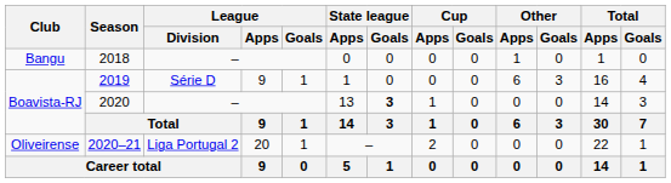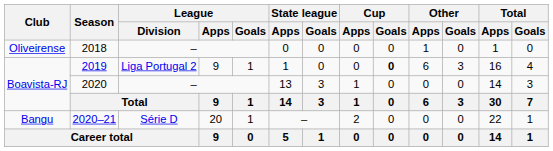 <table class="wikitable" style="text-align: center">
 <tr>
 <th rowspan="2">Club</th>
 <th rowspan="2">Season</th>
 <th colspan="3">League</th>
 <th colspan="2">State league</th>
 <th colspan="2">Cup</th>
 <th colspan="2">Other</th>
 <th colspan="2">Total</th>
 </tr>
 <tr>
 <th>Division</th>
 <th>Apps</th>
 <th>Goals</th>
 <th>Apps</th>
 <th>Goals</th>
 <th>Apps</th>
 <th>Goals</th>
 <th>Apps</th>
 <th>Goals</th>
 <th>Apps</th>
 <th>Goals</th>
 </tr>
 <tr>
-<td><a href='#'>Bangu</a></td>
+<td><a href='#'>Oliveirense</a></td>
 <td>2018</td>
 <td colspan="3">–</td>
 <td>0</td>
 <td>0</td>
 <td>0</td>
 <td>0</td>
 <td>1</td>
 <td>0</td>
 <td>1</td>
 <td>0</td>
 </tr>
 <tr>
 <td rowspan="3"><a href='#'>Boavista-RJ</a></td>
 <td><a href='#'>2019</a></td>
-<td><a href='#'>Série D</a></td>
+<td><a href='#'>Liga Portugal 2</a></td>
 <td>9</td>
 <td>1</td>
 <td>1</td>
 <td>0</td>
 <td>0</td>
-<td>0</td>
+<td><strong>0</strong></td>
 <td>6</td>
 <td>3</td>
 <td>16</td>
 <td>4</td>
 </tr>
 <tr>
 <td>2020</td>
 <td colspan="3">–</td>
 <td>13</td>
-<td><strong>3</strong></td>
+<td>3</td>
 <td>1</td>
 <td>0</td>
 <td>0</td>
 <td>0</td>
 <td>14</td>
 <td>3</td>
 </tr>
 <tr>
 <th colspan="2"><strong>Total</strong></th>
 <th>9</th>
 <th>1</th>
 <th>14</th>
 <th>3</th>
 <th>1</th>
 <th>0</th>
 <th>6</th>
 <th>3</th>
 <th>30</th>
 <th>7</th>
 </tr>
 <tr>
-<td><a href='#'>Oliveirense</a></td>
+<td><a href='#'>Bangu</a></td>
 <td><a href='#'>2020–21</a></td>
-<td><a href='#'>Liga Portugal 2</a></td>
+<td><a href='#'>Série D</a></td>
 <td>20</td>
 <td>1</td>
 <td colspan="2">–</td>
 <td>2</td>
 <td>0</td>
 <td>0</td>
 <td>0</td>
 <td>22</td>
 <td>1</td>
 </tr>
 <tr>
 <th colspan="3"><strong>Career total</strong></th>
 <th>9</th>
 <th>0</th>
 <th>5</th>
 <th>1</th>
 <th>0</th>
 <th>0</th>
 <th>0</th>
 <th>0</th>
 <th>14</th>
 <th>1</th>
 </tr>
 </table>
